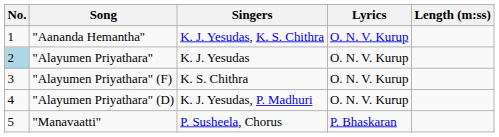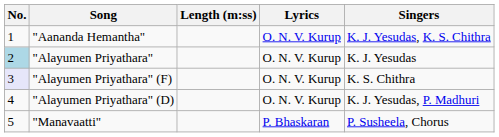 <table class="wikitable" style="font-size:95%;">
 <tr>
 <th>No.</th>
 <th>Song</th>
+<th>Length (m:ss)</th>
+<th>Lyrics</th>
 <th>Singers</th>
-<th>Lyrics</th>
-<th>Length (m:ss)</th>
 </tr>
 <tr>
 <td>1</td>
 <td>"Aananda Hemantha"</td>
+<td></td>
+<td><a href='#'>O. N. V. Kurup</a></td>
 <td><a href='#'>K. J. Yesudas</a>, <a href='#'>K. S. Chithra</a></td>
-<td><a href='#'>O. N. V. Kurup</a></td>
-<td></td>
 </tr>
 <tr>
 <td style="background: lightblue;">2</td>
 <td>"Alayumen Priyathara"</td>
+<td></td>
+<td>O. N. V. Kurup</td>
 <td>K. J. Yesudas</td>
-<td>O. N. V. Kurup</td>
-<td></td>
 </tr>
 <tr>
-<td>3</td>
+<td style="background: lavender;">3</td>
 <td>"Alayumen Priyathara" (F)</td>
+<td></td>
+<td>O. N. V. Kurup</td>
 <td>K. S. Chithra</td>
-<td>O. N. V. Kurup</td>
-<td></td>
 </tr>
 <tr>
 <td>4</td>
 <td>"Alayumen Priyathara" (D)</td>
+<td></td>
+<td>O. N. V. Kurup</td>
 <td>K. J. Yesudas, <a href='#'>P. Madhuri</a></td>
-<td>O. N. V. Kurup</td>
-<td></td>
 </tr>
 <tr>
 <td>5</td>
 <td>"Manavaatti"</td>
+<td></td>
+<td><a href='#'>P. Bhaskaran</a></td>
 <td><a href='#'>P. Susheela</a>, Chorus</td>
-<td><a href='#'>P. Bhaskaran</a></td>
-<td></td>
 </tr>
 </table>
